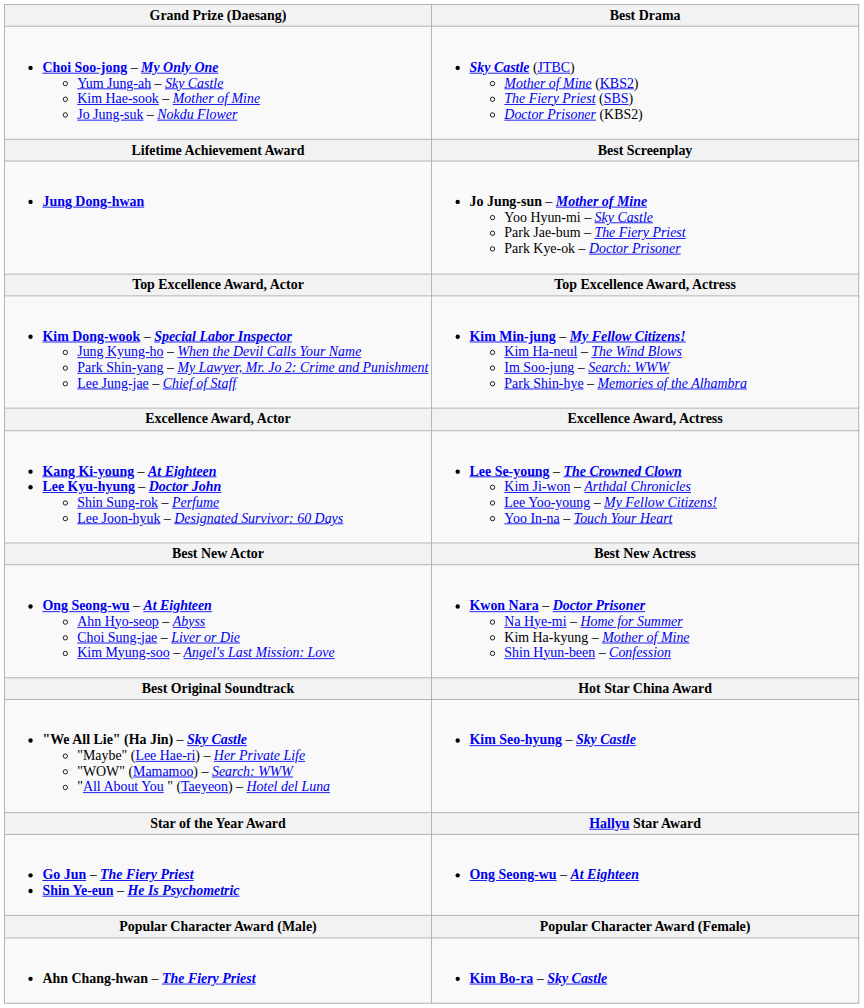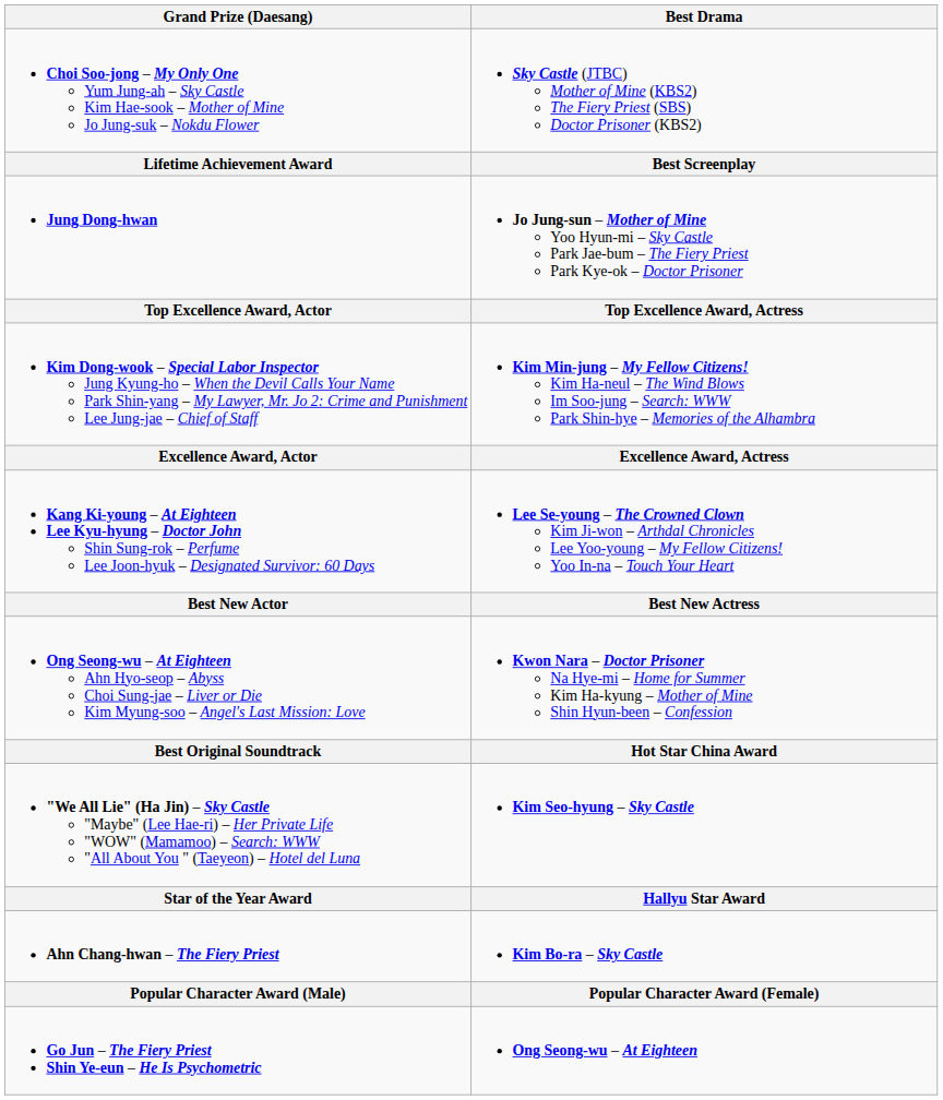 <table class="wikitable">
 <tr>
 <th width="50%">Grand Prize (Daesang)</th>
 <th width="50%">Best Drama</th>
 </tr>
 <tr>
 <td valign="top"><br><ul><li><strong><a href='#'>Choi Soo-jong</a></strong> – <strong><em><a href='#'>My Only One</a></em></strong><ul><li><a href='#'>Yum Jung-ah</a> – <em><a href='#'>Sky Castle</a></em></li><li><a href='#'>Kim Hae-sook</a> – <em><a href='#'>Mother of Mine</a></em></li><li><a href='#'>Jo Jung-suk</a> – <em><a href='#'>Nokdu Flower</a></em></li></ul></li></ul></td>
 <td valign="top"><br><ul><li><strong><em><a href='#'>Sky Castle</a></em></strong> (<a href='#'>JTBC</a>)<ul><li><em><a href='#'>Mother of Mine</a></em> (<a href='#'>KBS2</a>)</li><li><em><a href='#'>The Fiery Priest</a></em> (<a href='#'>SBS</a>)</li><li><em><a href='#'>Doctor Prisoner</a></em> (KBS2)</li></ul></li></ul></td>
 </tr>
 <tr>
 <th>Lifetime Achievement Award</th>
 <th>Best Screenplay</th>
 </tr>
 <tr>
 <td valign="top"><br><ul><li><strong><a href='#'>Jung Dong-hwan</a></strong></li></ul></td>
 <td valign="top"><br><ul><li><strong>Jo Jung-sun</strong> – <strong><em><a href='#'>Mother of Mine</a></em></strong><ul><li>Yoo Hyun-mi – <em><a href='#'>Sky Castle</a></em></li><li>Park Jae-bum – <em><a href='#'>The Fiery Priest</a></em></li><li>Park Kye-ok – <em><a href='#'>Doctor Prisoner</a></em></li></ul></li></ul></td>
 </tr>
 <tr>
 <th>Top Excellence Award, Actor</th>
 <th>Top Excellence Award, Actress</th>
 </tr>
 <tr>
 <td valign="top"><br><ul><li><strong><a href='#'>Kim Dong-wook</a></strong> – <strong><em><a href='#'>Special Labor Inspector</a></em></strong><ul><li><a href='#'>Jung Kyung-ho</a> – <em><a href='#'>When the Devil Calls Your Name</a></em></li><li><a href='#'>Park Shin-yang</a> – <em><a href='#'>My Lawyer, Mr. Jo 2: Crime and Punishment</a></em></li><li><a href='#'>Lee Jung-jae</a> – <em><a href='#'>Chief of Staff</a></em></li></ul></li></ul></td>
 <td valign="top"><br><ul><li><strong><a href='#'>Kim Min-jung</a></strong> – <strong><em><a href='#'>My Fellow Citizens!</a></em></strong><ul><li><a href='#'>Kim Ha-neul</a> – <em><a href='#'>The Wind Blows</a></em></li><li><a href='#'>Im Soo-jung</a> – <em><a href='#'>Search: WWW</a></em></li><li><a href='#'>Park Shin-hye</a> – <em><a href='#'>Memories of the Alhambra</a></em></li></ul></li></ul></td>
 </tr>
 <tr>
 <th>Excellence Award, Actor</th>
 <th>Excellence Award, Actress</th>
 </tr>
 <tr>
 <td valign="top"><br><ul><li><strong><a href='#'>Kang Ki-young</a></strong> – <strong><em><a href='#'>At Eighteen</a></em></strong></li><li><strong><a href='#'>Lee Kyu-hyung</a></strong> – <strong><em><a href='#'>Doctor John</a></em></strong><ul><li><a href='#'>Shin Sung-rok</a> – <em><a href='#'>Perfume</a></em></li><li><a href='#'>Lee Joon-hyuk</a> – <em><a href='#'>Designated Survivor: 60 Days</a></em></li></ul></li></ul></td>
 <td valign="top"><br><ul><li><strong><a href='#'>Lee Se-young</a></strong> – <strong><em><a href='#'>The Crowned Clown</a></em></strong><ul><li><a href='#'>Kim Ji-won</a> – <em><a href='#'>Arthdal Chronicles</a></em></li><li><a href='#'>Lee Yoo-young</a> – <em><a href='#'>My Fellow Citizens!</a></em></li><li><a href='#'>Yoo In-na</a> – <em><a href='#'>Touch Your Heart</a></em></li></ul></li></ul></td>
 </tr>
 <tr>
 <th>Best New Actor</th>
 <th>Best New Actress</th>
 </tr>
 <tr>
 <td valign="top"><br><ul><li><strong><a href='#'>Ong Seong-wu</a></strong> – <strong><em><a href='#'>At Eighteen</a></em></strong><ul><li><a href='#'>Ahn Hyo-seop</a> – <em><a href='#'>Abyss</a></em></li><li><a href='#'>Choi Sung-jae</a> – <em><a href='#'>Liver or Die</a></em></li><li><a href='#'>Kim Myung-soo</a> – <em><a href='#'>Angel's Last Mission: Love</a></em></li></ul></li></ul></td>
 <td valign="top"><br><ul><li><strong><a href='#'>Kwon Nara</a></strong> – <strong><em><a href='#'>Doctor Prisoner</a></em></strong><ul><li><a href='#'>Na Hye-mi</a> – <em><a href='#'>Home for Summer</a></em></li><li>Kim Ha-kyung – <em><a href='#'>Mother of Mine</a></em></li><li><a href='#'>Shin Hyun-been</a> – <em><a href='#'>Confession</a></em></li></ul></li></ul></td>
 </tr>
 <tr>
 <th>Best Original Soundtrack</th>
 <th>Hot Star China Award</th>
 </tr>
 <tr>
 <td valign="top"><br><ul><li><strong>"We All Lie" (Ha Jin)</strong> – <strong><em><a href='#'>Sky Castle</a></em></strong><ul><li>"Maybe" (<a href='#'>Lee Hae-ri</a>) – <em><a href='#'>Her Private Life</a></em></li><li>"WOW" (<a href='#'>Mamamoo</a>) – <em><a href='#'>Search: WWW</a></em></li><li>"<a href='#'>All About You</a> " (<a href='#'>Taeyeon</a>) – <em><a href='#'>Hotel del Luna</a></em></li></ul></li></ul></td>
 <td valign="top"><br><ul><li><strong><a href='#'>Kim Seo-hyung</a></strong> – <strong><em><a href='#'>Sky Castle</a></em></strong></li></ul></td>
 </tr>
 <tr>
 <th>Star of the Year Award</th>
 <th><a href='#'>Hallyu</a> Star Award</th>
 </tr>
 <tr>
-<td valign="top"><br><ul><li><strong><a href='#'>Go Jun</a></strong> – <strong><em><a href='#'>The Fiery Priest</a></em></strong></li><li><strong><a href='#'>Shin Ye-eun</a></strong> – <strong><em><a href='#'>He Is Psychometric</a></em></strong></li></ul></td>
-<td valign="top"><br><ul><li><strong><a href='#'>Ong Seong-wu</a></strong> – <strong><em><a href='#'>At Eighteen</a></em></strong></li></ul></td>
+<td valign="top"><br><ul><li><strong>Ahn Chang-hwan</strong> – <strong><em><a href='#'>The Fiery Priest</a></em></strong></li></ul></td>
+<td valign="top"><br><ul><li><strong><a href='#'>Kim Bo-ra</a></strong> – <strong><em><a href='#'>Sky Castle</a></em></strong></li></ul></td>
 </tr>
 <tr>
 <th>Popular Character Award (Male)</th>
 <th>Popular Character Award (Female)</th>
 </tr>
 <tr>
-<td valign="top"><br><ul><li><strong>Ahn Chang-hwan</strong> – <strong><em><a href='#'>The Fiery Priest</a></em></strong></li></ul></td>
-<td valign="top"><br><ul><li><strong><a href='#'>Kim Bo-ra</a></strong> – <strong><em><a href='#'>Sky Castle</a></em></strong></li></ul></td>
+<td valign="top"><br><ul><li><strong><a href='#'>Go Jun</a></strong> – <strong><em><a href='#'>The Fiery Priest</a></em></strong></li><li><strong><a href='#'>Shin Ye-eun</a></strong> – <strong><em><a href='#'>He Is Psychometric</a></em></strong></li></ul></td>
+<td valign="top"><br><ul><li><strong><a href='#'>Ong Seong-wu</a></strong> – <strong><em><a href='#'>At Eighteen</a></em></strong></li></ul></td>
 </tr>
 </table>
